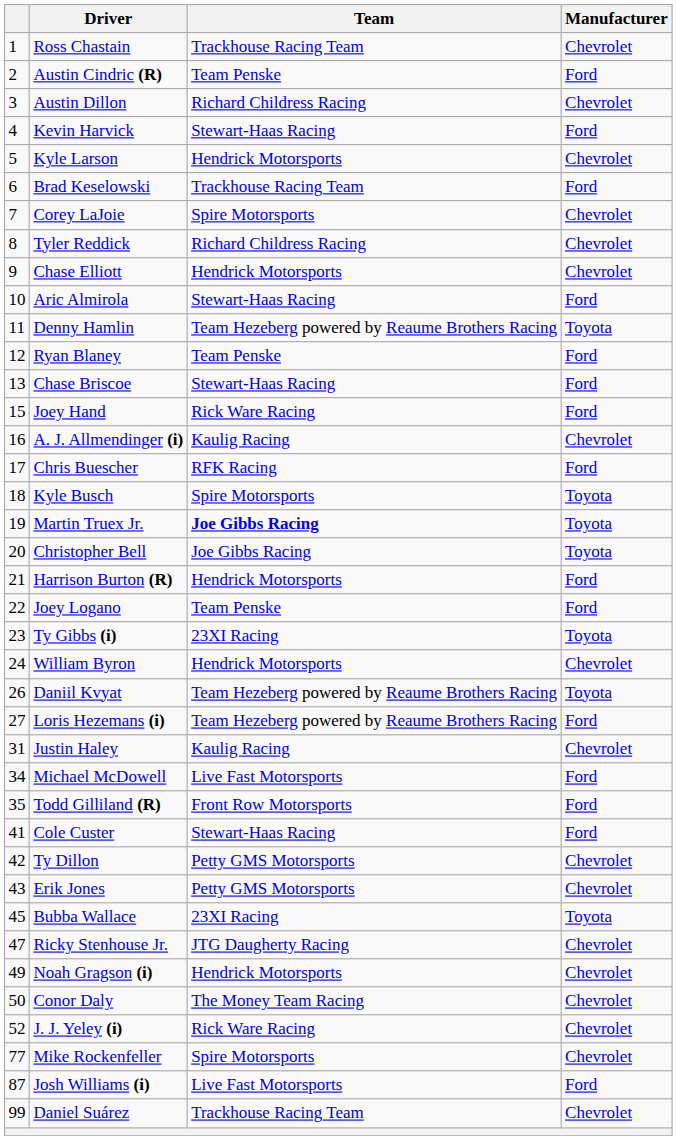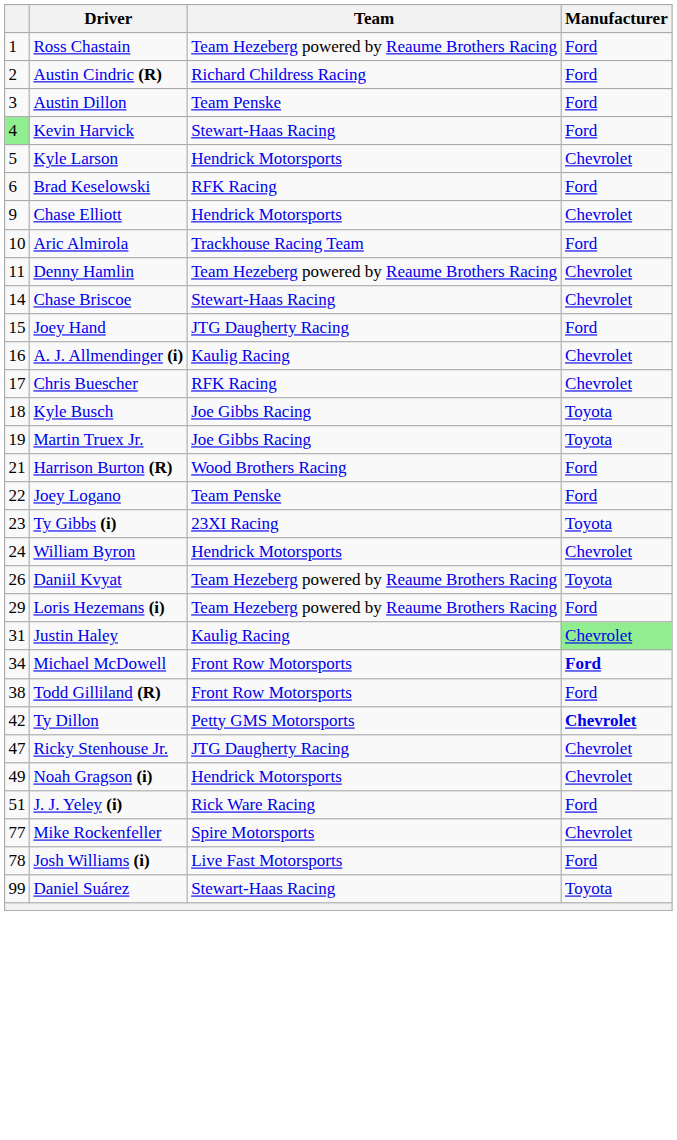 <table class="wikitable" style="font-size:95%">
 <tr>
 <th></th>
 <th>Driver</th>
 <th>Team</th>
 <th>Manufacturer</th>
 </tr>
 <tr>
 <td>1</td>
 <td><a href='#'>Ross Chastain</a></td>
-<td><a href='#'>Trackhouse Racing Team</a></td>
-<td><a href='#'>Chevrolet</a></td>
+<td nowrap><a href='#'>Team Hezeberg</a> powered by <a href='#'>Reaume Brothers Racing</a></td>
+<td><a href='#'>Ford</a></td>
 </tr>
 <tr>
 <td>2</td>
 <td><a href='#'>Austin Cindric</a> <strong>(R)</strong></td>
-<td><a href='#'>Team Penske</a></td>
+<td><a href='#'>Richard Childress Racing</a></td>
 <td><a href='#'>Ford</a></td>
 </tr>
 <tr>
 <td>3</td>
 <td><a href='#'>Austin Dillon</a></td>
-<td><a href='#'>Richard Childress Racing</a></td>
-<td><a href='#'>Chevrolet</a></td>
+<td><a href='#'>Team Penske</a></td>
+<td><a href='#'>Ford</a></td>
 </tr>
 <tr>
-<td>4</td>
+<td style="background: lightgreen;">4</td>
 <td><a href='#'>Kevin Harvick</a></td>
 <td><a href='#'>Stewart-Haas Racing</a></td>
 <td><a href='#'>Ford</a></td>
 </tr>
 <tr>
 <td>5</td>
 <td><a href='#'>Kyle Larson</a></td>
 <td><a href='#'>Hendrick Motorsports</a></td>
 <td><a href='#'>Chevrolet</a></td>
 </tr>
 <tr>
 <td>6</td>
 <td><a href='#'>Brad Keselowski</a></td>
-<td><a href='#'>Trackhouse Racing Team</a></td>
+<td><a href='#'>RFK Racing</a></td>
 <td><a href='#'>Ford</a></td>
-</tr>
-<tr>
-<td>7</td>
-<td><a href='#'>Corey LaJoie</a></td>
-<td><a href='#'>Spire Motorsports</a></td>
-<td><a href='#'>Chevrolet</a></td>
-</tr>
-<tr>
-<td>8</td>
-<td><a href='#'>Tyler Reddick</a></td>
-<td><a href='#'>Richard Childress Racing</a></td>
-<td><a href='#'>Chevrolet</a></td>
 </tr>
 <tr>
 <td>9</td>
 <td><a href='#'>Chase Elliott</a></td>
 <td><a href='#'>Hendrick Motorsports</a></td>
 <td><a href='#'>Chevrolet</a></td>
 </tr>
 <tr>
 <td>10</td>
 <td><a href='#'>Aric Almirola</a></td>
-<td><a href='#'>Stewart-Haas Racing</a></td>
+<td><a href='#'>Trackhouse Racing Team</a></td>
 <td><a href='#'>Ford</a></td>
 </tr>
 <tr>
 <td>11</td>
 <td><a href='#'>Denny Hamlin</a></td>
 <td><a href='#'>Team Hezeberg</a> powered by <a href='#'>Reaume Brothers Racing</a></td>
-<td><a href='#'>Toyota</a></td>
+<td><a href='#'>Chevrolet</a></td>
 </tr>
 <tr>
-<td>12</td>
-<td><a href='#'>Ryan Blaney</a></td>
-<td><a href='#'>Team Penske</a></td>
-<td><a href='#'>Ford</a></td>
-</tr>
-<tr>
-<td>13</td>
+<td>14</td>
 <td><a href='#'>Chase Briscoe</a></td>
 <td><a href='#'>Stewart-Haas Racing</a></td>
-<td><a href='#'>Ford</a></td>
+<td><a href='#'>Chevrolet</a></td>
 </tr>
 <tr>
 <td>15</td>
 <td><a href='#'>Joey Hand</a></td>
-<td><a href='#'>Rick Ware Racing</a></td>
+<td><a href='#'>JTG Daugherty Racing</a></td>
 <td><a href='#'>Ford</a></td>
 </tr>
 <tr>
 <td>16</td>
 <td nowrap><a href='#'>A. J. Allmendinger</a> <strong>(i)</strong></td>
 <td><a href='#'>Kaulig Racing</a></td>
 <td><a href='#'>Chevrolet</a></td>
 </tr>
 <tr>
 <td>17</td>
 <td><a href='#'>Chris Buescher</a></td>
 <td><a href='#'>RFK Racing</a></td>
-<td><a href='#'>Ford</a></td>
+<td><a href='#'>Chevrolet</a></td>
 </tr>
 <tr>
 <td>18</td>
 <td><a href='#'>Kyle Busch</a></td>
-<td><a href='#'>Spire Motorsports</a></td>
+<td><a href='#'>Joe Gibbs Racing</a></td>
 <td><a href='#'>Toyota</a></td>
 </tr>
 <tr>
 <td>19</td>
 <td><a href='#'>Martin Truex Jr.</a></td>
-<td><strong><a href='#'>Joe Gibbs Racing</a></strong></td>
-<td><a href='#'>Toyota</a></td>
-</tr>
-<tr>
-<td>20</td>
-<td><a href='#'>Christopher Bell</a></td>
 <td><a href='#'>Joe Gibbs Racing</a></td>
 <td><a href='#'>Toyota</a></td>
 </tr>
 <tr>
 <td>21</td>
 <td><a href='#'>Harrison Burton</a> <strong>(R)</strong></td>
-<td><a href='#'>Hendrick Motorsports</a></td>
+<td><a href='#'>Wood Brothers Racing</a></td>
 <td><a href='#'>Ford</a></td>
 </tr>
 <tr>
 <td>22</td>
 <td><a href='#'>Joey Logano</a></td>
 <td><a href='#'>Team Penske</a></td>
 <td><a href='#'>Ford</a></td>
 </tr>
 <tr>
 <td>23</td>
 <td><a href='#'>Ty Gibbs</a> <strong>(i)</strong></td>
 <td><a href='#'>23XI Racing</a></td>
 <td><a href='#'>Toyota</a></td>
 </tr>
 <tr>
 <td>24</td>
 <td><a href='#'>William Byron</a></td>
 <td><a href='#'>Hendrick Motorsports</a></td>
 <td><a href='#'>Chevrolet</a></td>
 </tr>
 <tr>
 <td>26</td>
 <td><a href='#'>Daniil Kvyat</a></td>
 <td><a href='#'>Team Hezeberg</a> powered by <a href='#'>Reaume Brothers Racing</a></td>
 <td><a href='#'>Toyota</a></td>
 </tr>
 <tr>
-<td>27</td>
+<td>29</td>
 <td><a href='#'>Loris Hezemans</a> <strong>(i)</strong></td>
 <td nowrap><a href='#'>Team Hezeberg</a> powered by <a href='#'>Reaume Brothers Racing</a></td>
 <td><a href='#'>Ford</a></td>
 </tr>
 <tr>
 <td>31</td>
 <td><a href='#'>Justin Haley</a></td>
 <td><a href='#'>Kaulig Racing</a></td>
-<td><a href='#'>Chevrolet</a></td>
+<td style="background: lightgreen;"><a href='#'>Chevrolet</a></td>
 </tr>
 <tr>
 <td>34</td>
 <td><a href='#'>Michael McDowell</a></td>
-<td><a href='#'>Live Fast Motorsports</a></td>
-<td><a href='#'>Ford</a></td>
+<td><a href='#'>Front Row Motorsports</a></td>
+<td><strong><a href='#'>Ford</a></strong></td>
 </tr>
 <tr>
-<td>35</td>
+<td>38</td>
 <td><a href='#'>Todd Gilliland</a> <strong>(R)</strong></td>
 <td><a href='#'>Front Row Motorsports</a></td>
-<td><a href='#'>Ford</a></td>
-</tr>
-<tr>
-<td>41</td>
-<td><a href='#'>Cole Custer</a></td>
-<td><a href='#'>Stewart-Haas Racing</a></td>
 <td><a href='#'>Ford</a></td>
 </tr>
 <tr>
 <td>42</td>
 <td><a href='#'>Ty Dillon</a></td>
 <td><a href='#'>Petty GMS Motorsports</a></td>
-<td><a href='#'>Chevrolet</a></td>
-</tr>
-<tr>
-<td>43</td>
-<td><a href='#'>Erik Jones</a></td>
-<td><a href='#'>Petty GMS Motorsports</a></td>
-<td><a href='#'>Chevrolet</a></td>
-</tr>
-<tr>
-<td>45</td>
-<td><a href='#'>Bubba Wallace</a></td>
-<td><a href='#'>23XI Racing</a></td>
-<td><a href='#'>Toyota</a></td>
+<td><strong><a href='#'>Chevrolet</a></strong></td>
 </tr>
 <tr>
 <td>47</td>
 <td><a href='#'>Ricky Stenhouse Jr.</a></td>
 <td><a href='#'>JTG Daugherty Racing</a></td>
 <td><a href='#'>Chevrolet</a></td>
 </tr>
 <tr>
 <td>49</td>
 <td><a href='#'>Noah Gragson</a> <strong>(i)</strong></td>
 <td><a href='#'>Hendrick Motorsports</a></td>
 <td><a href='#'>Chevrolet</a></td>
 </tr>
 <tr>
-<td>50</td>
-<td><a href='#'>Conor Daly</a></td>
-<td><a href='#'>The Money Team Racing</a></td>
-<td><a href='#'>Chevrolet</a></td>
-</tr>
-<tr>
-<td>52</td>
+<td>51</td>
 <td><a href='#'>J. J. Yeley</a> <strong>(i)</strong></td>
 <td><a href='#'>Rick Ware Racing</a></td>
-<td><a href='#'>Chevrolet</a></td>
+<td><a href='#'>Ford</a></td>
 </tr>
 <tr>
 <td>77</td>
 <td><a href='#'>Mike Rockenfeller</a></td>
 <td><a href='#'>Spire Motorsports</a></td>
 <td><a href='#'>Chevrolet</a></td>
 </tr>
 <tr>
-<td>87</td>
+<td>78</td>
 <td><a href='#'>Josh Williams</a> <strong>(i)</strong></td>
 <td><a href='#'>Live Fast Motorsports</a></td>
 <td><a href='#'>Ford</a></td>
 </tr>
 <tr>
 <td>99</td>
 <td><a href='#'>Daniel Suárez</a></td>
-<td><a href='#'>Trackhouse Racing Team</a></td>
-<td><a href='#'>Chevrolet</a></td>
+<td><a href='#'>Stewart-Haas Racing</a></td>
+<td><a href='#'>Toyota</a></td>
 </tr>
 <tr>
 <th colspan="4"></th>
 </tr>
 </table>
